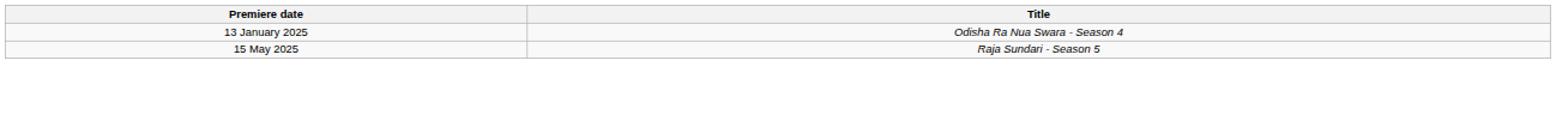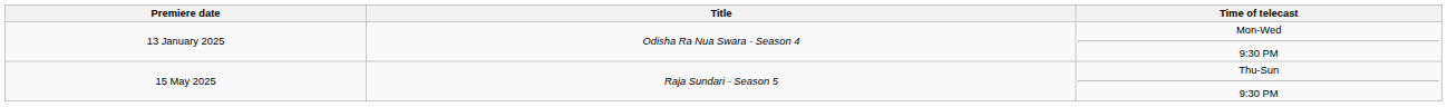 <table class="wikitable sortable" style="border-collapse:collapse; font-size: 90%; text-align:center" width="100%">
 <tr>
 <th>Premiere date</th>
 <th>Title</th>
+<th>Time of telecast</th>
 </tr>
 <tr>
 <td>13 January 2025</td>
 <td><em>Odisha Ra Nua Swara - Season 4</em></td>
+<td>Mon-Wed<hr>9:30 PM</td>
 </tr>
 <tr>
 <td>15 May 2025</td>
 <td><em>Raja Sundari - Season 5</em></td>
+<td>Thu-Sun<hr>9:30 PM</td>
 </tr>
 </table>
